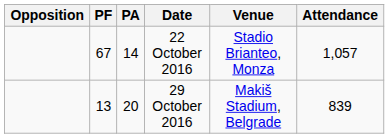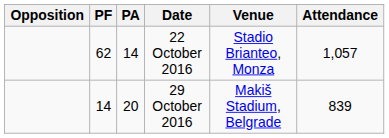 <table class="wikitable sortable" style="width:70%;text-align:center">
 <tr>
 <th width=10%>Opposition</th>
 <th width=5%>PF</th>
 <th width=5%>PA</th>
 <th width=15%>Date</th>
 <th width=20%>Venue</th>
 <th width=8%>Attendance</th>
 </tr>
 <tr>
 <td></td>
-<td>67</td>
+<td>62</td>
 <td>14</td>
 <td>22 October 2016</td>
 <td><a href='#'>Stadio Brianteo</a>, <a href='#'>Monza</a></td>
 <td>1,057</td>
 </tr>
 <tr>
 <td></td>
-<td>13</td>
+<td>14</td>
 <td>20</td>
 <td>29 October 2016</td>
 <td><a href='#'>Makiš Stadium</a>, <a href='#'>Belgrade</a></td>
 <td>839</td>
 </tr>
 </table>
